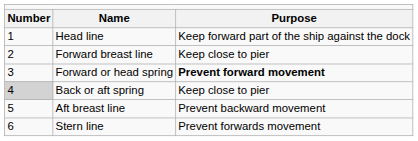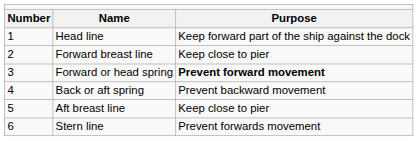 <table class="wikitable" style="margin:auto;">
 <tr>
 <td colspan="3"></td>
 </tr>
 <tr>
 <th>Number</th>
 <th>Name</th>
 <th>Purpose</th>
 </tr>
 <tr>
 <td>1</td>
 <td>Head line</td>
 <td>Keep forward part of the ship against the dock</td>
 </tr>
 <tr>
 <td>2</td>
 <td>Forward breast line</td>
 <td>Keep close to pier</td>
 </tr>
 <tr>
 <td>3</td>
 <td>Forward or head spring</td>
 <td><strong>Prevent forward movement</strong></td>
 </tr>
 <tr>
-<td style="background: lightgrey;">4</td>
+<td>4</td>
 <td>Back or aft spring</td>
-<td>Keep close to pier</td>
+<td>Prevent backward movement</td>
 </tr>
 <tr>
 <td>5</td>
 <td>Aft breast line</td>
-<td>Prevent backward movement</td>
+<td>Keep close to pier</td>
 </tr>
 <tr>
 <td>6</td>
 <td>Stern line</td>
 <td>Prevent forwards movement</td>
 </tr>
 </table>
